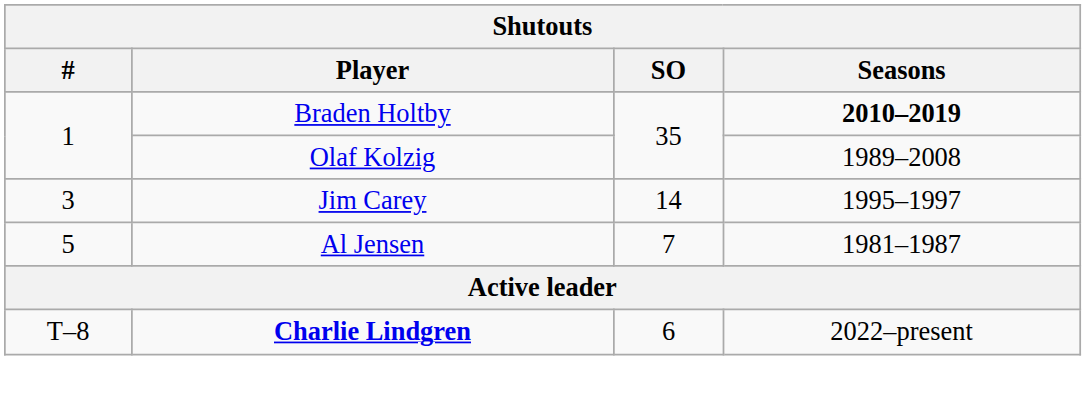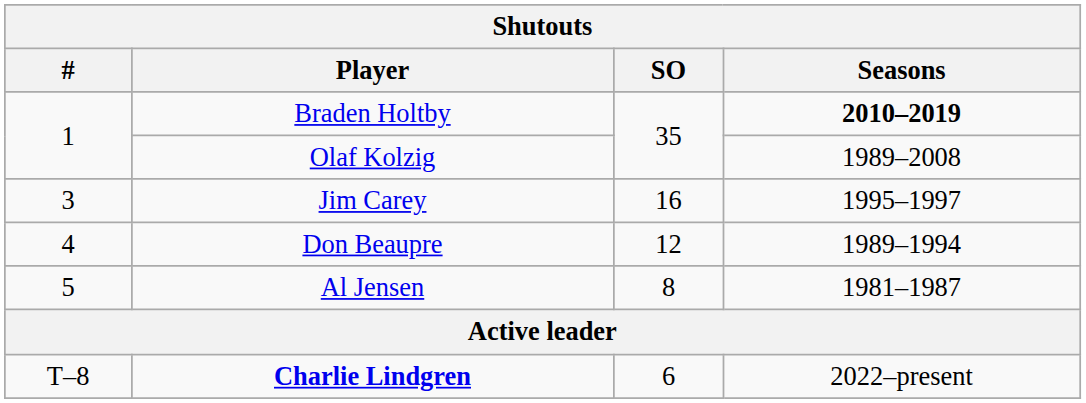 <table class="wikitable" style="text-align: center; font-size: 95%" width="70%">
 <tr>
 <th colspan="4">Shutouts</th>
 </tr>
 <tr>
 <th>#</th>
 <th>Player</th>
 <th>SO</th>
 <th>Seasons</th>
 </tr>
 <tr>
 <td rowspan="2">1</td>
 <td><a href='#'>Braden Holtby</a></td>
 <td rowspan="2">35</td>
 <td><strong>2010–2019</strong></td>
 </tr>
 <tr>
 <td><a href='#'>Olaf Kolzig</a></td>
 <td>1989–2008</td>
 </tr>
 <tr>
 <td>3</td>
 <td><a href='#'>Jim Carey</a></td>
-<td>14</td>
+<td>16</td>
 <td>1995–1997</td>
+</tr>
+<tr>
+<td>4</td>
+<td><a href='#'>Don Beaupre</a></td>
+<td>12</td>
+<td>1989–1994</td>
 </tr>
 <tr>
 <td>5</td>
 <td><a href='#'>Al Jensen</a></td>
-<td>7</td>
+<td>8</td>
 <td>1981–1987</td>
 </tr>
 <tr>
 <th colspan="4">Active leader</th>
 </tr>
 <tr>
 <td>T–8</td>
 <td><strong><a href='#'>Charlie Lindgren</a></strong></td>
 <td>6</td>
 <td>2022–present</td>
 </tr>
 </table>
